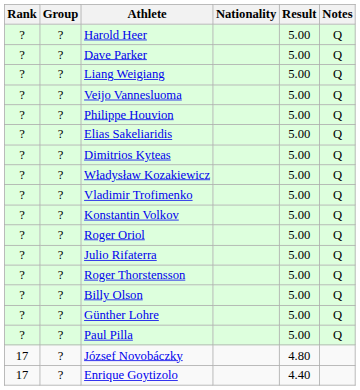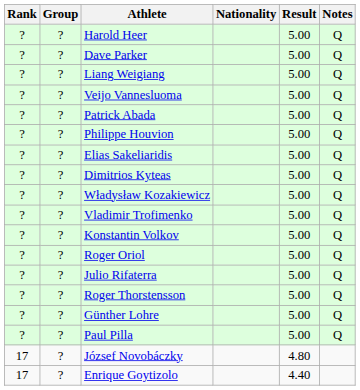 <table class="wikitable sortable" style="text-align:center">
 <tr>
 <th>Rank</th>
 <th>Group</th>
 <th>Athlete</th>
 <th>Nationality</th>
 <th>Result</th>
 <th>Notes</th>
 </tr>
 <tr bgcolor=ddffdd>
 <td>?</td>
 <td>?</td>
 <td align=left><a href='#'>Harold Heer</a></td>
 <td align=left></td>
 <td>5.00</td>
 <td>Q</td>
 </tr>
 <tr bgcolor=ddffdd>
 <td>?</td>
 <td>?</td>
 <td align=left><a href='#'>Dave Parker</a></td>
 <td align=left></td>
 <td>5.00</td>
 <td>Q</td>
 </tr>
 <tr bgcolor=ddffdd>
 <td>?</td>
 <td>?</td>
 <td align=left><a href='#'>Liang Weigiang</a></td>
 <td align=left></td>
 <td>5.00</td>
 <td>Q</td>
 </tr>
 <tr bgcolor=ddffdd>
 <td>?</td>
 <td>?</td>
 <td align=left><a href='#'>Veijo Vannesluoma</a></td>
+<td align=left></td>
+<td>5.00</td>
+<td>Q</td>
+</tr>
+<tr bgcolor=ddffdd>
+<td>?</td>
+<td>?</td>
+<td align=left><a href='#'>Patrick Abada</a></td>
 <td align=left></td>
 <td>5.00</td>
 <td>Q</td>
 </tr>
 <tr bgcolor=ddffdd>
 <td>?</td>
 <td>?</td>
 <td align=left><a href='#'>Philippe Houvion</a></td>
 <td align=left></td>
 <td>5.00</td>
 <td>Q</td>
 </tr>
 <tr bgcolor=ddffdd>
 <td>?</td>
 <td>?</td>
 <td align=left><a href='#'>Elias Sakeliaridis</a></td>
 <td align=left></td>
 <td>5.00</td>
 <td>Q</td>
 </tr>
 <tr bgcolor=ddffdd>
 <td>?</td>
 <td>?</td>
 <td align=left><a href='#'>Dimitrios Kyteas</a></td>
 <td align=left></td>
 <td>5.00</td>
 <td>Q</td>
 </tr>
 <tr bgcolor=ddffdd>
 <td>?</td>
 <td>?</td>
 <td align=left><a href='#'>Władysław Kozakiewicz</a></td>
 <td align=left></td>
 <td>5.00</td>
 <td>Q</td>
 </tr>
 <tr bgcolor=ddffdd>
 <td>?</td>
 <td>?</td>
 <td align=left><a href='#'>Vladimir Trofimenko</a></td>
 <td align=left></td>
 <td>5.00</td>
 <td>Q</td>
 </tr>
 <tr bgcolor=ddffdd>
 <td>?</td>
 <td>?</td>
 <td align=left><a href='#'>Konstantin Volkov</a></td>
 <td align=left></td>
 <td>5.00</td>
 <td>Q</td>
 </tr>
 <tr bgcolor=ddffdd>
 <td>?</td>
 <td>?</td>
 <td align=left><a href='#'>Roger Oriol</a></td>
 <td align=left></td>
 <td>5.00</td>
 <td>Q</td>
 </tr>
 <tr bgcolor=ddffdd>
 <td>?</td>
 <td>?</td>
 <td align=left><a href='#'>Julio Rifaterra</a></td>
 <td align=left></td>
 <td>5.00</td>
 <td>Q</td>
 </tr>
 <tr bgcolor=ddffdd>
 <td>?</td>
 <td>?</td>
 <td align=left><a href='#'>Roger Thorstensson</a></td>
 <td align=left></td>
 <td>5.00</td>
 <td>Q</td>
 </tr>
 <tr bgcolor=ddffdd>
 <td>?</td>
 <td>?</td>
-<td align=left><a href='#'>Billy Olson</a></td>
-<td align=left></td>
-<td>5.00</td>
-<td>Q</td>
-</tr>
-<tr bgcolor=ddffdd>
-<td>?</td>
-<td>?</td>
 <td align=left><a href='#'>Günther Lohre</a></td>
 <td align=left></td>
 <td>5.00</td>
 <td>Q</td>
 </tr>
 <tr bgcolor=ddffdd>
 <td>?</td>
 <td>?</td>
 <td align=left><a href='#'>Paul Pilla</a></td>
 <td align=left></td>
 <td>5.00</td>
 <td>Q</td>
 </tr>
 <tr>
 <td>17</td>
 <td>?</td>
 <td align=left><a href='#'>József Novobáczky</a></td>
 <td align=left></td>
 <td>4.80</td>
 <td></td>
 </tr>
 <tr>
 <td>17</td>
 <td>?</td>
 <td align=left><a href='#'>Enrique Goytizolo</a></td>
 <td align=left></td>
 <td>4.40</td>
 <td></td>
 </tr>
 </table>
